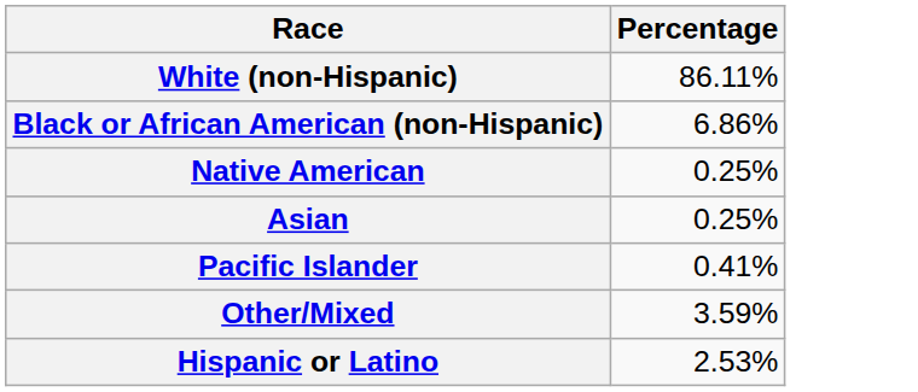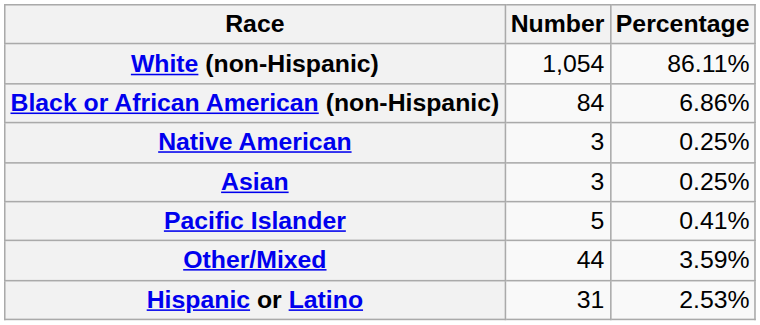 <table class="wikitable" style="text-align:right">
 <tr>
 <th scope="col">Race</th>
+<th scope="col">Number</th>
 <th scope="col">Percentage</th>
 </tr>
 <tr>
 <th scope="row"><a href='#'>White</a> (non-Hispanic)</th>
+<td>1,054</td>
 <td>86.11%</td>
 </tr>
 <tr>
 <th scope="row"><a href='#'>Black or African American</a> (non-Hispanic)</th>
+<td>84</td>
 <td>6.86%</td>
 </tr>
 <tr>
 <th scope="row"><a href='#'>Native American</a></th>
+<td>3</td>
 <td>0.25%</td>
 </tr>
 <tr>
 <th scope="row"><a href='#'>Asian</a></th>
+<td>3</td>
 <td>0.25%</td>
 </tr>
 <tr>
 <th scope="row"><a href='#'>Pacific Islander</a></th>
+<td>5</td>
 <td>0.41%</td>
 </tr>
 <tr>
 <th scope="row"><a href='#'>Other/Mixed</a></th>
+<td>44</td>
 <td>3.59%</td>
 </tr>
 <tr>
 <th scope="row"><a href='#'>Hispanic</a> or <a href='#'>Latino</a></th>
+<td>31</td>
 <td>2.53%</td>
 </tr>
 </table>
